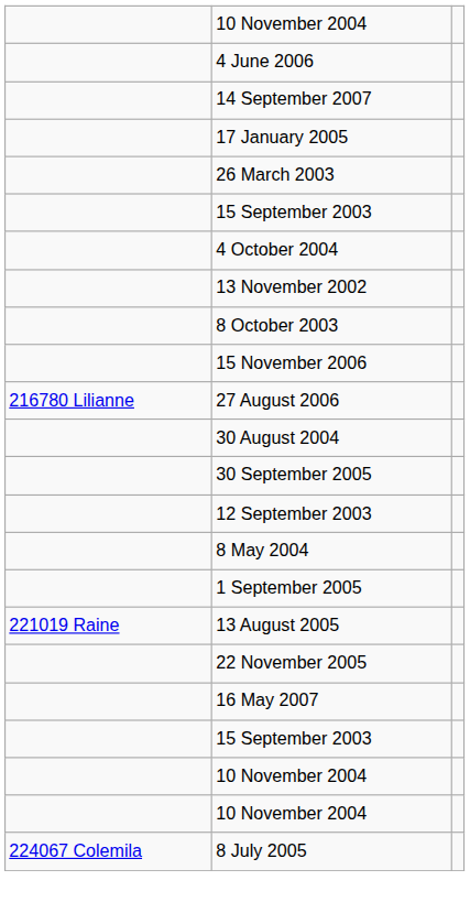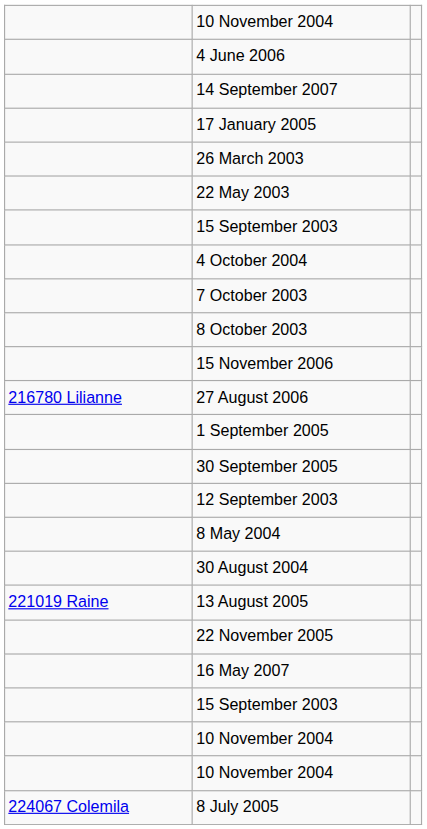 <table class="wikitable" style="font-size: 89%; float: left; width: 26em; margin-right: 1em; line-height: 1.65em">
 <tr>
 <td></td>
 <td>10 November 2004</td>
 <td></td>
 </tr>
 <tr>
 <td></td>
 <td>4 June 2006</td>
 <td></td>
 </tr>
 <tr>
 <td></td>
 <td>14 September 2007</td>
 <td></td>
 </tr>
 <tr>
 <td></td>
 <td>17 January 2005</td>
 <td></td>
 </tr>
 <tr>
 <td></td>
 <td>26 March 2003</td>
 <td></td>
 </tr>
 <tr>
 <td></td>
+<td>22 May 2003</td>
+<td></td>
+</tr>
+<tr>
+<td></td>
 <td>15 September 2003</td>
 <td></td>
 </tr>
 <tr>
 <td></td>
 <td>4 October 2004</td>
 <td></td>
 </tr>
 <tr>
 <td></td>
-<td>13 November 2002</td>
+<td>7 October 2003</td>
 <td></td>
 </tr>
 <tr>
 <td></td>
 <td>8 October 2003</td>
 <td></td>
 </tr>
 <tr>
 <td></td>
 <td>15 November 2006</td>
 <td></td>
 </tr>
 <tr>
 <td><a href='#'>216780 Lilianne</a></td>
 <td>27 August 2006</td>
 <td></td>
 </tr>
 <tr>
 <td></td>
-<td>30 August 2004</td>
+<td>1 September 2005</td>
 <td></td>
 </tr>
 <tr>
 <td></td>
 <td>30 September 2005</td>
 <td></td>
 </tr>
 <tr>
 <td></td>
 <td>12 September 2003</td>
 <td></td>
 </tr>
 <tr>
 <td></td>
 <td>8 May 2004</td>
 <td></td>
 </tr>
 <tr>
 <td></td>
-<td>1 September 2005</td>
+<td>30 August 2004</td>
 <td></td>
 </tr>
 <tr>
 <td><a href='#'>221019 Raine</a></td>
 <td>13 August 2005</td>
 <td></td>
 </tr>
 <tr>
 <td></td>
 <td>22 November 2005</td>
 <td></td>
 </tr>
 <tr>
 <td></td>
 <td>16 May 2007</td>
 <td></td>
 </tr>
 <tr>
 <td></td>
 <td>15 September 2003</td>
 <td></td>
 </tr>
 <tr>
 <td></td>
 <td>10 November 2004</td>
 <td></td>
 </tr>
 <tr>
 <td></td>
 <td>10 November 2004</td>
 <td></td>
 </tr>
 <tr>
 <td><a href='#'>224067 Colemila</a></td>
 <td>8 July 2005</td>
 <td></td>
 </tr>
 </table>
